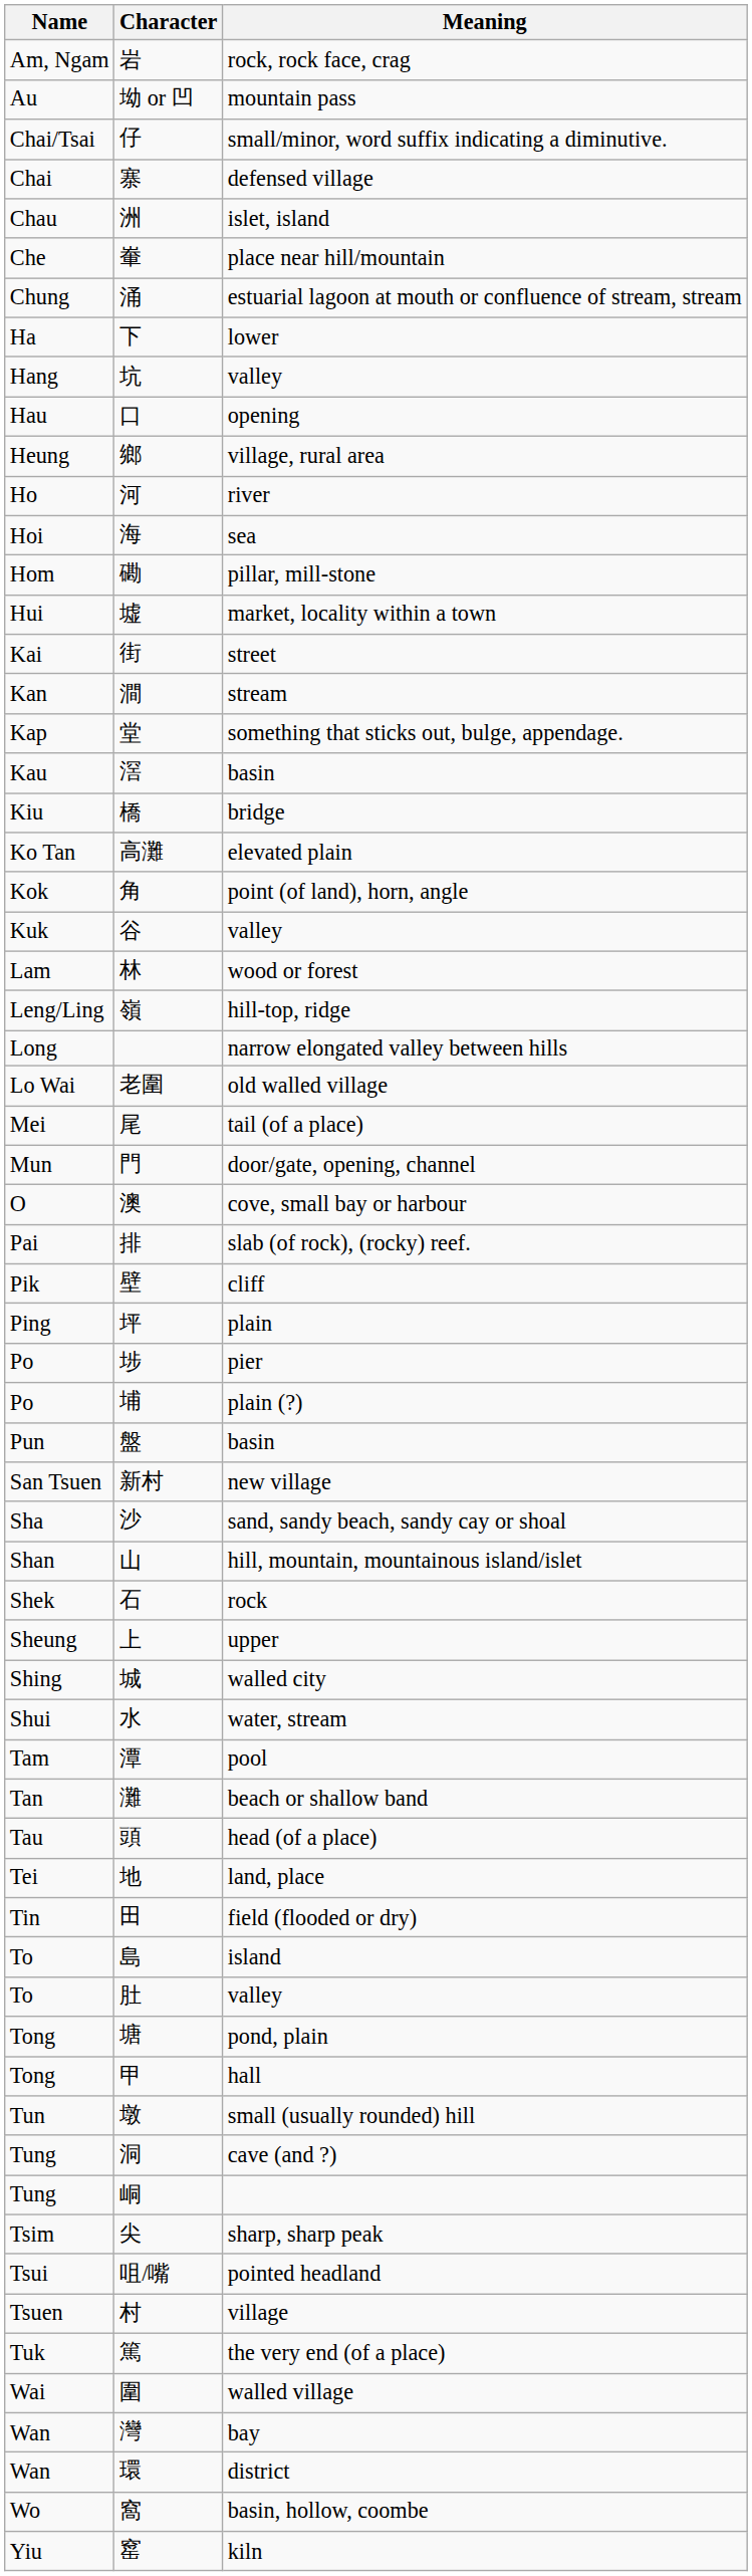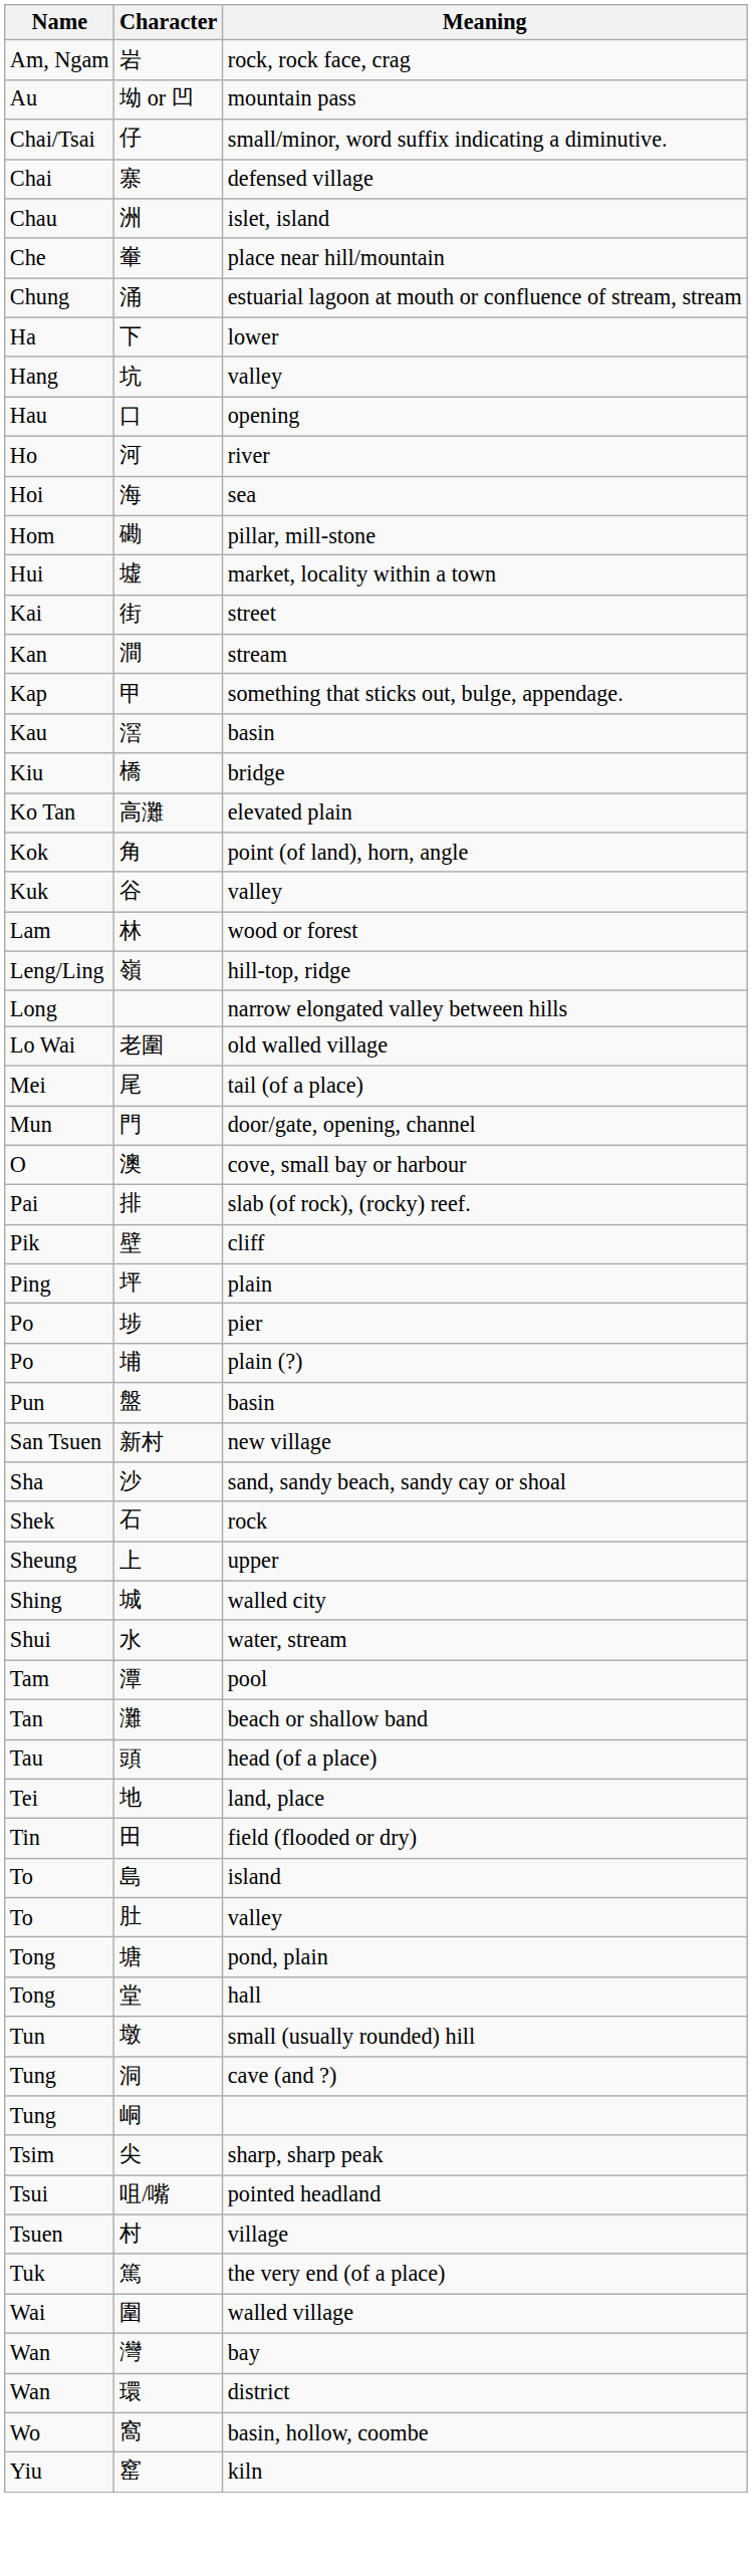 <table class="wikitable">
 <tr>
 <th>Name</th>
 <th>Character</th>
 <th>Meaning</th>
 </tr>
 <tr>
 <td>Am, Ngam</td>
 <td>岩</td>
 <td>rock, rock face, crag</td>
 </tr>
 <tr>
 <td>Au</td>
 <td>坳 or 凹</td>
 <td>mountain pass</td>
 </tr>
 <tr>
 <td>Chai/Tsai</td>
 <td>仔</td>
 <td>small/minor, word suffix indicating a diminutive.</td>
 </tr>
 <tr>
 <td>Chai</td>
 <td>寨</td>
 <td>defensed village</td>
 </tr>
 <tr>
 <td>Chau</td>
 <td>洲</td>
 <td>islet, island</td>
 </tr>
 <tr>
 <td>Che</td>
 <td>輋</td>
 <td>place near hill/mountain</td>
 </tr>
 <tr>
 <td>Chung</td>
 <td>涌</td>
 <td>estuarial lagoon at mouth or confluence of stream, stream</td>
 </tr>
 <tr>
 <td>Ha</td>
 <td>下</td>
 <td>lower</td>
 </tr>
 <tr>
 <td>Hang</td>
 <td>坑</td>
 <td>valley</td>
 </tr>
 <tr>
 <td>Hau</td>
 <td>口</td>
 <td>opening</td>
 </tr>
 <tr>
-<td>Heung</td>
-<td>鄉</td>
-<td>village, rural area</td>
-</tr>
-<tr>
 <td>Ho</td>
 <td>河</td>
 <td>river</td>
 </tr>
 <tr>
 <td>Hoi</td>
 <td>海</td>
 <td>sea</td>
 </tr>
 <tr>
 <td>Hom</td>
 <td>磡</td>
 <td>pillar, mill-stone</td>
 </tr>
 <tr>
 <td>Hui</td>
 <td>墟</td>
 <td>market, locality within a town</td>
 </tr>
 <tr>
 <td>Kai</td>
 <td>街</td>
 <td>street</td>
 </tr>
 <tr>
 <td>Kan</td>
 <td>澗</td>
 <td>stream</td>
 </tr>
 <tr>
 <td>Kap</td>
-<td>堂</td>
+<td>甲</td>
 <td>something that sticks out, bulge, appendage.</td>
 </tr>
 <tr>
 <td>Kau</td>
 <td>滘</td>
 <td>basin</td>
 </tr>
 <tr>
 <td>Kiu</td>
 <td>橋</td>
 <td>bridge</td>
 </tr>
 <tr>
 <td>Ko Tan</td>
 <td>高灘</td>
 <td>elevated plain</td>
 </tr>
 <tr>
 <td>Kok</td>
 <td>角</td>
 <td>point (of land), horn, angle</td>
 </tr>
 <tr>
 <td>Kuk</td>
 <td>谷</td>
 <td>valley</td>
 </tr>
 <tr>
 <td>Lam</td>
 <td>林</td>
 <td>wood or forest</td>
 </tr>
 <tr>
 <td>Leng/Ling</td>
 <td>嶺</td>
 <td>hill-top, ridge</td>
 </tr>
 <tr>
 <td>Long</td>
 <td></td>
 <td>narrow elongated valley between hills</td>
 </tr>
 <tr>
 <td>Lo Wai</td>
 <td>老圍</td>
 <td>old walled village</td>
 </tr>
 <tr>
 <td>Mei</td>
 <td>尾</td>
 <td>tail (of a place)</td>
 </tr>
 <tr>
 <td>Mun</td>
 <td>門</td>
 <td>door/gate, opening, channel</td>
 </tr>
 <tr>
 <td>O</td>
 <td>澳</td>
 <td>cove, small bay or harbour</td>
 </tr>
 <tr>
 <td>Pai</td>
 <td>排</td>
 <td>slab (of rock), (rocky) reef.</td>
 </tr>
 <tr>
 <td>Pik</td>
 <td>壁</td>
 <td>cliff</td>
 </tr>
 <tr>
 <td>Ping</td>
 <td>坪</td>
 <td>plain</td>
 </tr>
 <tr>
 <td>Po</td>
 <td>埗</td>
 <td>pier</td>
 </tr>
 <tr>
 <td>Po</td>
 <td>埔</td>
 <td>plain (?)</td>
 </tr>
 <tr>
 <td>Pun</td>
 <td>盤</td>
 <td>basin</td>
 </tr>
 <tr>
 <td>San Tsuen</td>
 <td>新村</td>
 <td>new village</td>
 </tr>
 <tr>
 <td>Sha</td>
 <td>沙</td>
 <td>sand, sandy beach, sandy cay or shoal</td>
 </tr>
 <tr>
-<td>Shan</td>
-<td>山</td>
-<td>hill, mountain, mountainous island/islet</td>
-</tr>
-<tr>
 <td>Shek</td>
 <td>石</td>
 <td>rock</td>
 </tr>
 <tr>
 <td>Sheung</td>
 <td>上</td>
 <td>upper</td>
 </tr>
 <tr>
 <td>Shing</td>
 <td>城</td>
 <td>walled city</td>
 </tr>
 <tr>
 <td>Shui</td>
 <td>水</td>
 <td>water, stream</td>
 </tr>
 <tr>
 <td>Tam</td>
 <td>潭</td>
 <td>pool</td>
 </tr>
 <tr>
 <td>Tan</td>
 <td>灘</td>
 <td>beach or shallow band</td>
 </tr>
 <tr>
 <td>Tau</td>
 <td>頭</td>
 <td>head (of a place)</td>
 </tr>
 <tr>
 <td>Tei</td>
 <td>地</td>
 <td>land, place</td>
 </tr>
 <tr>
 <td>Tin</td>
 <td>田</td>
 <td>field (flooded or dry)</td>
 </tr>
 <tr>
 <td>To</td>
 <td>島</td>
 <td>island</td>
 </tr>
 <tr>
 <td>To</td>
 <td>肚</td>
 <td>valley</td>
 </tr>
 <tr>
 <td>Tong</td>
 <td>塘</td>
 <td>pond, plain</td>
 </tr>
 <tr>
 <td>Tong</td>
-<td>甲</td>
+<td>堂</td>
 <td>hall</td>
 </tr>
 <tr>
 <td>Tun</td>
 <td>墩</td>
 <td>small (usually rounded) hill</td>
 </tr>
 <tr>
 <td>Tung</td>
 <td>洞</td>
 <td>cave (and ?)</td>
 </tr>
 <tr>
 <td>Tung</td>
 <td>峒</td>
 <td></td>
 </tr>
 <tr>
 <td>Tsim</td>
 <td>尖</td>
 <td>sharp, sharp peak</td>
 </tr>
 <tr>
 <td>Tsui</td>
 <td>咀/嘴</td>
 <td>pointed headland</td>
 </tr>
 <tr>
 <td>Tsuen</td>
 <td>村</td>
 <td>village</td>
 </tr>
 <tr>
 <td>Tuk</td>
 <td>篤</td>
 <td>the very end (of a place)</td>
 </tr>
 <tr>
 <td>Wai</td>
 <td>圍</td>
 <td Walled villages of Hong Kong>walled village</td>
 </tr>
 <tr>
 <td>Wan</td>
 <td>灣</td>
 <td>bay</td>
 </tr>
 <tr>
 <td>Wan</td>
 <td>環</td>
 <td>district</td>
 </tr>
 <tr>
 <td>Wo</td>
 <td>窩</td>
 <td>basin, hollow, coombe</td>
 </tr>
 <tr>
 <td>Yiu</td>
 <td>窰</td>
 <td>kiln</td>
 </tr>
 </table>
